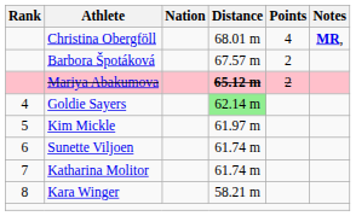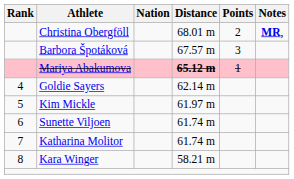 <table class="wikitable mw-datatable sortable" style="text-align:center;">
 <tr>
 <th>Rank</th>
 <th>Athlete</th>
 <th>Nation</th>
 <th>Distance</th>
 <th>Points</th>
 <th>Notes</th>
 </tr>
 <tr>
 <td></td>
 <td align=left><a href='#'>Christina Obergföll</a></td>
 <td align=left></td>
 <td>68.01 m</td>
-<td>4</td>
+<td>2</td>
 <td><strong><a href='#'>MR</a></strong>, </td>
 </tr>
 <tr>
 <td></td>
 <td align=left><a href='#'>Barbora Špotáková</a></td>
 <td align=left></td>
 <td>67.57 m</td>
-<td>2</td>
+<td>3</td>
 <td></td>
 </tr>
 <tr bgcolor=pink>
 <td></td>
 <td align=left><s><a href='#'>Mariya Abakumova</a></s></td>
 <td align=left><s></s></td>
 <td><strong><s>65.12 m</s></strong></td>
-<td><s>2</s></td>
+<td><s>1</s></td>
 <td></td>
 </tr>
 <tr>
 <td>4</td>
 <td align=left><a href='#'>Goldie Sayers</a></td>
 <td align=left></td>
-<td style="background: lightgreen;">62.14 m</td>
+<td>62.14 m</td>
 <td></td>
 <td></td>
 </tr>
 <tr>
 <td>5</td>
 <td align=left><a href='#'>Kim Mickle</a></td>
 <td align=left></td>
 <td>61.97 m</td>
 <td></td>
 <td></td>
 </tr>
 <tr>
 <td>6</td>
 <td align=left><a href='#'>Sunette Viljoen</a></td>
 <td align=left></td>
 <td>61.74 m</td>
 <td></td>
 <td></td>
 </tr>
 <tr>
 <td>7</td>
 <td align=left><a href='#'>Katharina Molitor</a></td>
 <td align=left></td>
 <td>61.74 m</td>
 <td></td>
 <td></td>
 </tr>
 <tr>
 <td>8</td>
 <td align=left><a href='#'>Kara Winger</a></td>
 <td align=left></td>
 <td>58.21 m</td>
 <td></td>
 <td></td>
 </tr>
 <tr class="sortbottom">
 <td colspan=6></td>
 </tr>
 </table>
